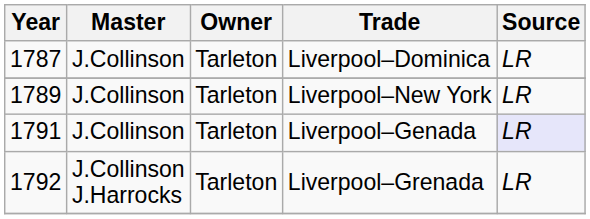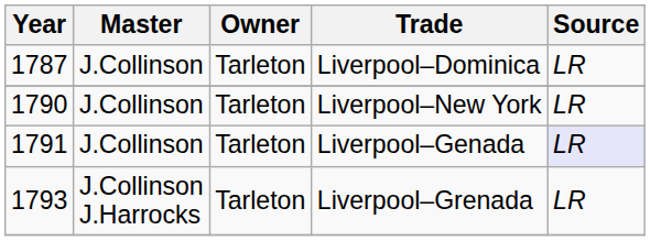 <table class=" wikitable">
 <tr>
 <th>Year</th>
 <th>Master</th>
 <th>Owner</th>
 <th>Trade</th>
 <th>Source</th>
 </tr>
 <tr>
 <td>1787</td>
 <td>J.Collinson</td>
 <td>Tarleton</td>
 <td>Liverpool–Dominica</td>
 <td><em>LR</em></td>
 </tr>
 <tr>
 </tr>
 <tr>
-<td>1789</td>
+<td>1790</td>
 <td>J.Collinson</td>
 <td>Tarleton</td>
 <td>Liverpool–New York</td>
 <td><em>LR</em></td>
 </tr>
 <tr>
 <td>1791</td>
 <td>J.Collinson</td>
 <td>Tarleton</td>
 <td>Liverpool–Genada</td>
 <td style="background: lavender;"><em>LR</em></td>
 </tr>
 <tr>
-<td>1792</td>
+<td>1793</td>
 <td>J.Collinson<br>J.Harrocks</td>
 <td>Tarleton</td>
 <td>Liverpool–Grenada</td>
 <td><em>LR</em></td>
 </tr>
 <tr>
 </tr>
 </table>
